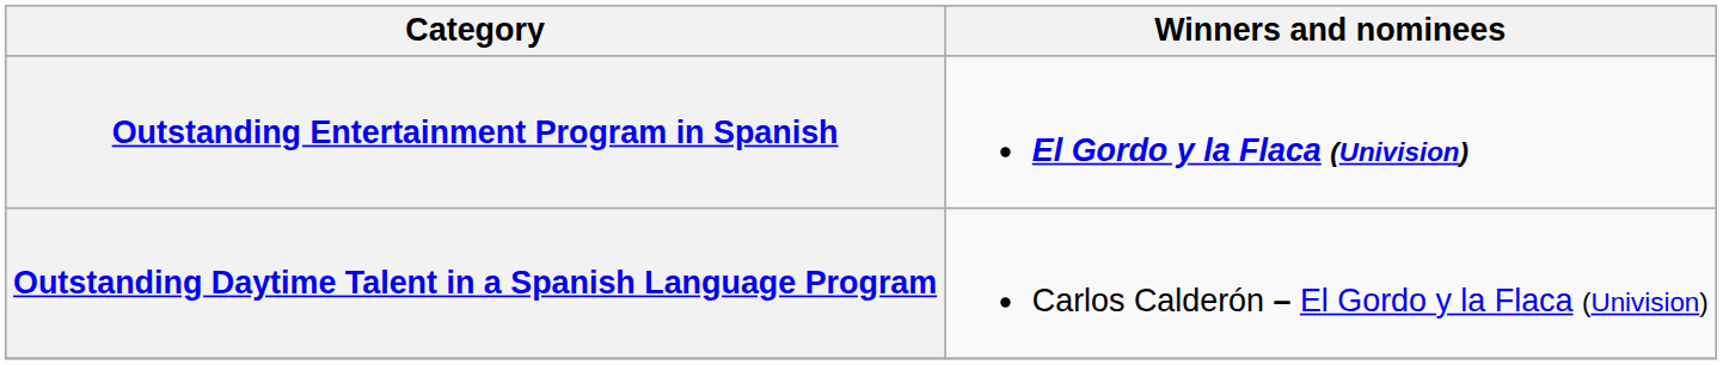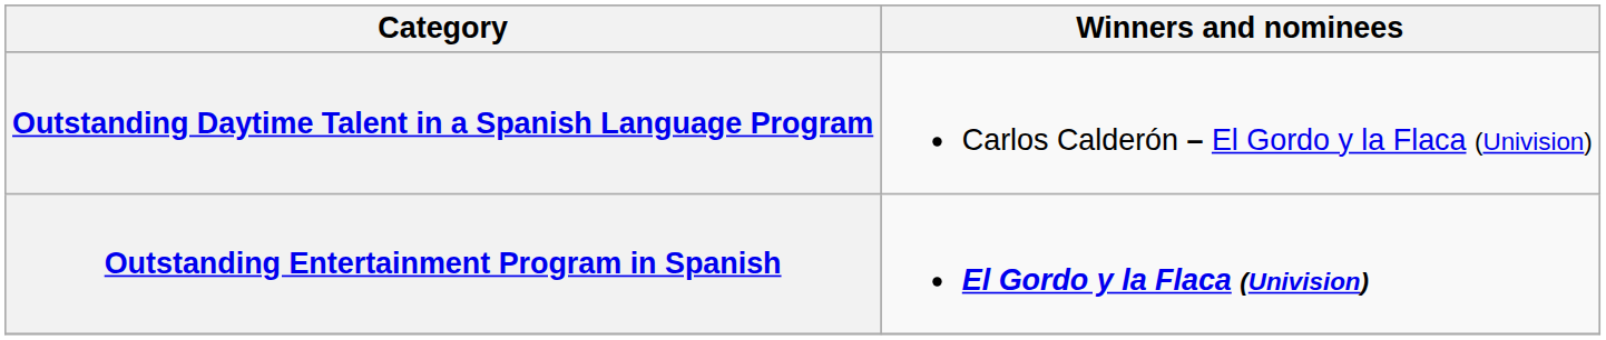 <table class="wikitable sortable">
 <tr>
 <th scope="col">Category</th>
 <th scope="col">Winners and nominees</th>
 </tr>
 <tr>
+<th scope="row"><a href='#'>Outstanding Daytime Talent in a Spanish Language Program</a></th>
+<td><br><ul><li></strong>Carlos Calderón<strong> – </em></strong><a href='#'>El Gordo y la Flaca</a></em> <small>(<a href='#'>Univision</a>)</small></strong></li></ul></td>
+</tr>
+<tr>
 <th scope="row"><a href='#'>Outstanding Entertainment Program in Spanish</a></th>
 <td><br><ul><li><strong><em><a href='#'>El Gordo y la Flaca</a><em> <small>(<a href='#'>Univision</a>)</small><strong></li></ul></td>
 </tr>
 <tr>
-<th scope="row"><a href='#'>Outstanding Daytime Talent in a Spanish Language Program</a></th>
-<td><br><ul><li></strong>Carlos Calderón<strong> – </em></strong><a href='#'>El Gordo y la Flaca</a></em> <small>(<a href='#'>Univision</a>)</small></strong></li></ul></td>
-</tr>
-<tr>
 </tr>
 </table>
